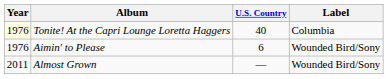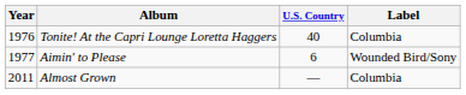 <table class="wikitable sortable" style="font-size: 100%;">
 <tr>
 <th>Year</th>
 <th>Album</th>
 <th><small><a href='#'>U.S. Country</a></small></th>
 <th>Label</th>
 </tr>
 <tr>
-<td style="background: lightyellow;">1976</td>
+<td>1976</td>
 <td><em>Tonite! At the Capri Lounge Loretta Haggers</em></td>
 <td style="text-align:center;">40</td>
 <td>Columbia</td>
 </tr>
 <tr>
-<td>1976</td>
+<td>1977</td>
 <td><em>Aimin' to Please</em></td>
 <td style="text-align:center;">6</td>
 <td>Wounded Bird/Sony</td>
 </tr>
 <tr>
 <td>2011</td>
 <td><em>Almost Grown</em></td>
 <td style="text-align:center;">—</td>
-<td>Wounded Bird/Sony</td>
+<td>Columbia</td>
 </tr>
 </table>
